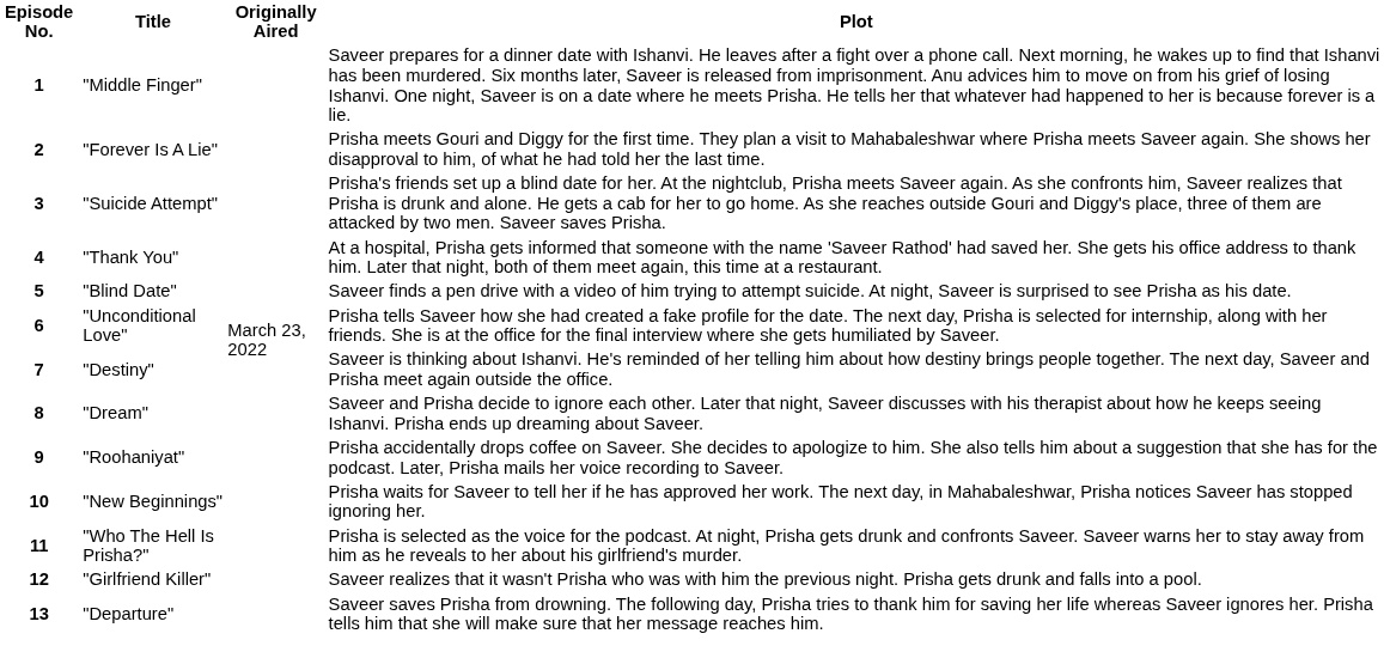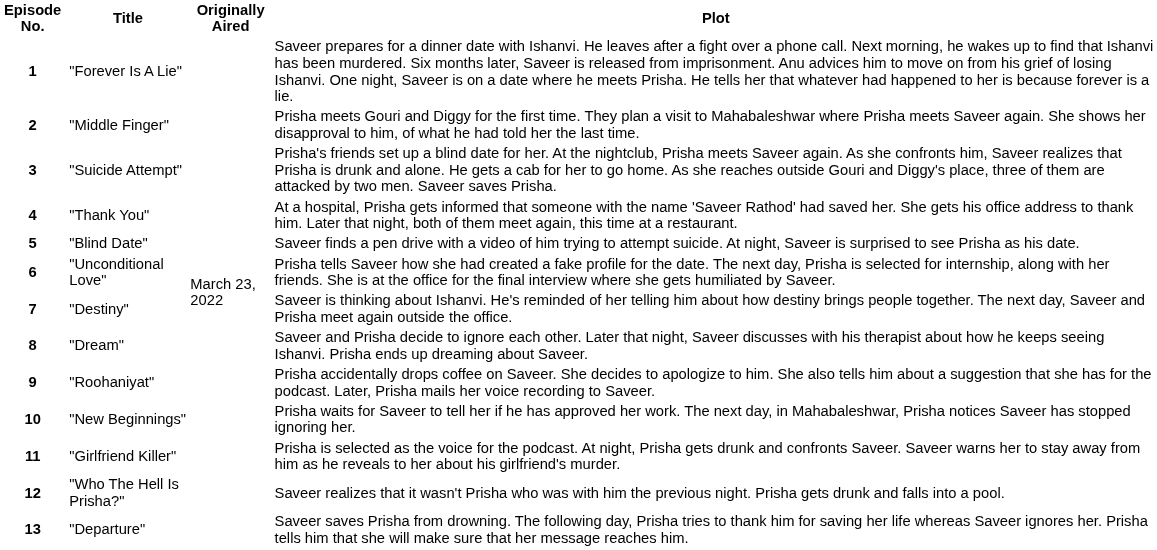 <table>
 <tr>
 <th>Episode No.</th>
 <th>Title</th>
 <th>Originally Aired</th>
 <th>Plot</th>
 </tr>
 <tr>
 <th>1</th>
-<td>"Middle Finger"</td>
+<td>"Forever Is A Lie"</td>
 <td rowspan=13>March 23, 2022</td>
 <td>Saveer prepares for a dinner date with Ishanvi. He leaves after a fight over a phone call. Next morning, he wakes up to find that Ishanvi has been murdered. Six months later, Saveer is released from imprisonment. Anu advices him to move on from his grief of losing Ishanvi. One night, Saveer is on a date where he meets Prisha. He tells her that whatever had happened to her is because forever is a lie.</td>
 </tr>
 <tr>
 <th>2</th>
-<td>"Forever Is A Lie"</td>
+<td>"Middle Finger"</td>
 <td>Prisha meets Gouri and Diggy for the first time. They plan a visit to Mahabaleshwar where Prisha meets Saveer again. She shows her disapproval to him, of what he had told her the last time.</td>
 </tr>
 <tr>
 <th>3</th>
 <td>"Suicide Attempt"</td>
 <td>Prisha's friends set up a blind date for her. At the nightclub, Prisha meets Saveer again. As she confronts him, Saveer realizes that Prisha is drunk and alone. He gets a cab for her to go home. As she reaches outside Gouri and Diggy's place, three of them are attacked by two men. Saveer saves Prisha.</td>
 </tr>
 <tr>
 <th>4</th>
 <td>"Thank You"</td>
 <td>At a hospital, Prisha gets informed that someone with the name 'Saveer Rathod' had saved her. She gets his office address to thank him. Later that night, both of them meet again, this time at a restaurant.</td>
 </tr>
 <tr>
 <th>5</th>
 <td>"Blind Date"</td>
 <td>Saveer finds a pen drive with a video of him trying to attempt suicide. At night, Saveer is surprised to see Prisha as his date.</td>
 </tr>
 <tr>
 <th>6</th>
 <td>"Unconditional Love"</td>
 <td>Prisha tells Saveer how she had created a fake profile for the date. The next day, Prisha is selected for internship, along with her friends. She is at the office for the final interview where she gets humiliated by Saveer.</td>
 </tr>
 <tr>
 <th>7</th>
 <td>"Destiny"</td>
 <td>Saveer is thinking about Ishanvi. He's reminded of her telling him about how destiny brings people together. The next day, Saveer and Prisha meet again outside the office.</td>
 </tr>
 <tr>
 <th>8</th>
 <td>"Dream"</td>
 <td>Saveer and Prisha decide to ignore each other. Later that night, Saveer discusses with his therapist about how he keeps seeing Ishanvi. Prisha ends up dreaming about Saveer.</td>
 </tr>
 <tr>
 <th>9</th>
 <td>"Roohaniyat"</td>
 <td>Prisha accidentally drops coffee on Saveer. She decides to apologize to him. She also tells him about a suggestion that she has for the podcast. Later, Prisha mails her voice recording to Saveer.</td>
 </tr>
 <tr>
 <th>10</th>
 <td>"New Beginnings"</td>
 <td>Prisha waits for Saveer to tell her if he has approved her work. The next day, in Mahabaleshwar, Prisha notices Saveer has stopped ignoring her.</td>
 </tr>
 <tr>
 <th>11</th>
-<td>"Who The Hell Is Prisha?"</td>
+<td>"Girlfriend Killer"</td>
 <td>Prisha is selected as the voice for the podcast. At night, Prisha gets drunk and confronts Saveer. Saveer warns her to stay away from him as he reveals to her about his girlfriend's murder.</td>
 </tr>
 <tr>
 <th>12</th>
-<td>"Girlfriend Killer"</td>
+<td>"Who The Hell Is Prisha?"</td>
 <td>Saveer realizes that it wasn't Prisha who was with him the previous night. Prisha gets drunk and falls into a pool.</td>
 </tr>
 <tr>
 <th>13</th>
 <td>"Departure"</td>
 <td>Saveer saves Prisha from drowning. The following day, Prisha tries to thank him for saving her life whereas Saveer ignores her. Prisha tells him that she will make sure that her message reaches him.</td>
 </tr>
 </table>
